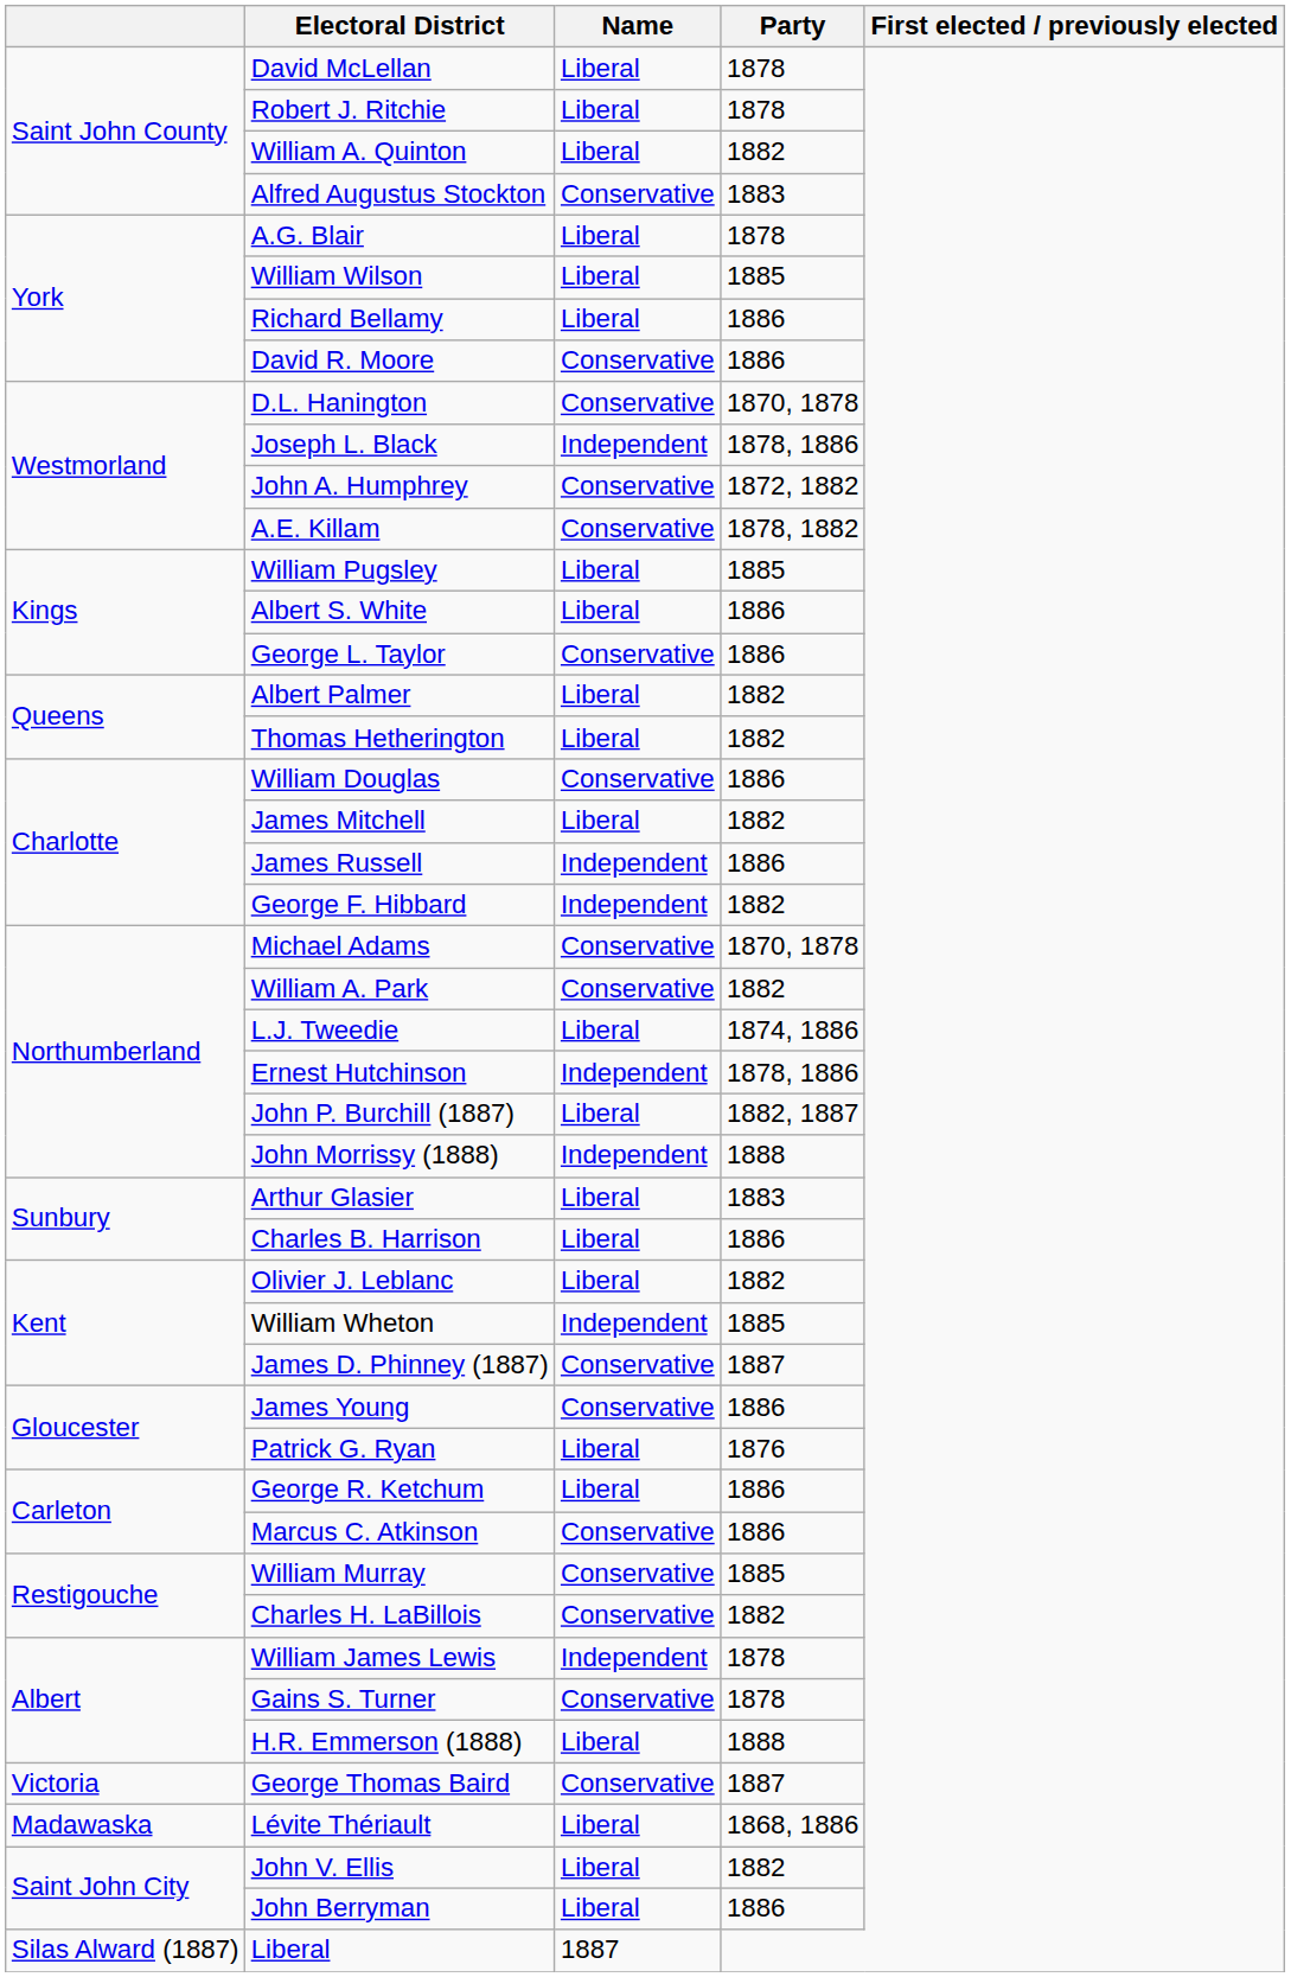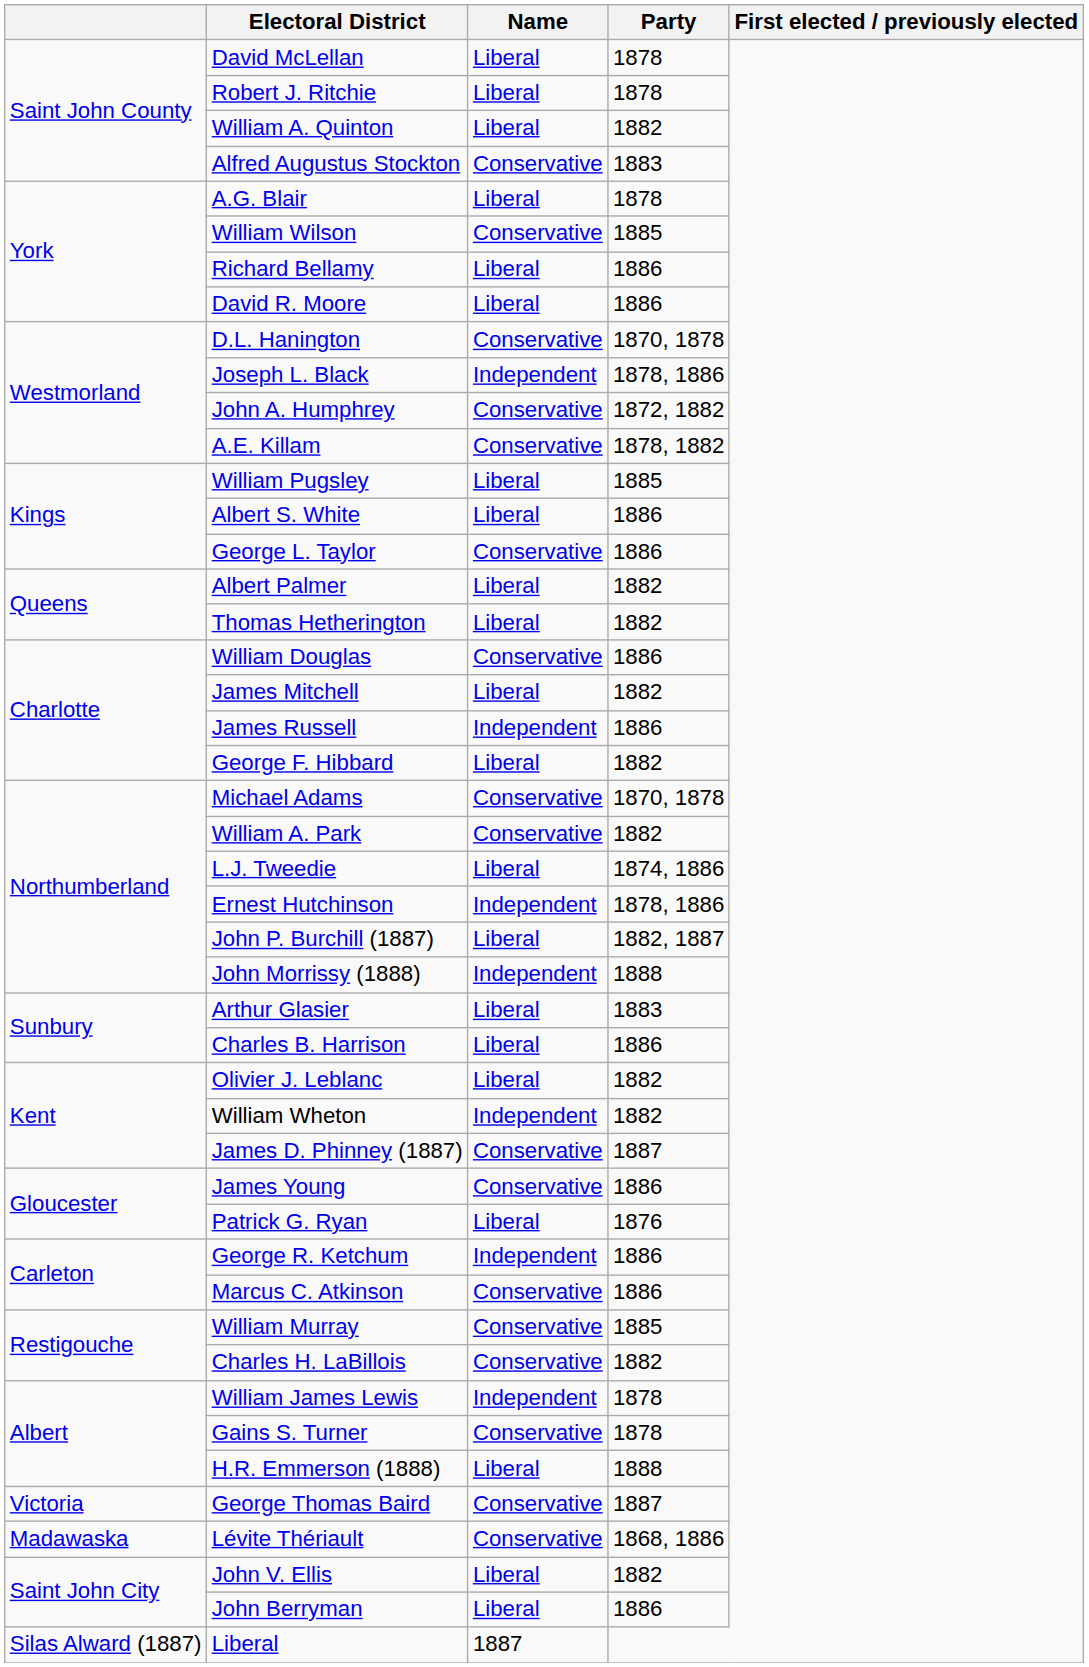 <table class="wikitable sortable">
 <tr>
 <th></th>
 <th>Electoral District</th>
 <th>Name</th>
 <th>Party</th>
 <th>First elected / previously elected</th>
 </tr>
 <tr>
 <td rowspan="4"><a href='#'>Saint John County</a></td>
 <td><a href='#'>David McLellan</a></td>
 <td><a href='#'>Liberal</a></td>
 <td>1878</td>
 </tr>
 <tr>
 <td><a href='#'>Robert J. Ritchie</a></td>
 <td><a href='#'>Liberal</a></td>
 <td>1878</td>
 </tr>
 <tr>
 <td><a href='#'>William A. Quinton</a></td>
 <td><a href='#'>Liberal</a></td>
 <td>1882</td>
 </tr>
 <tr>
 <td><a href='#'>Alfred Augustus Stockton</a></td>
 <td><a href='#'>Conservative</a></td>
 <td>1883</td>
 </tr>
 <tr>
 <td rowspan="4"><a href='#'>York</a></td>
 <td><a href='#'>A.G. Blair</a></td>
 <td><a href='#'>Liberal</a></td>
 <td>1878</td>
 </tr>
 <tr>
 <td><a href='#'>William Wilson</a></td>
-<td><a href='#'>Liberal</a></td>
+<td><a href='#'>Conservative</a></td>
 <td>1885</td>
 </tr>
 <tr>
 <td><a href='#'>Richard Bellamy</a></td>
 <td><a href='#'>Liberal</a></td>
 <td>1886</td>
 </tr>
 <tr>
 <td><a href='#'>David R. Moore</a></td>
-<td><a href='#'>Conservative</a></td>
+<td><a href='#'>Liberal</a></td>
 <td>1886</td>
 </tr>
 <tr>
 <td rowspan="4"><a href='#'>Westmorland</a></td>
 <td><a href='#'>D.L. Hanington</a></td>
 <td><a href='#'>Conservative</a></td>
 <td>1870, 1878</td>
 </tr>
 <tr>
 <td><a href='#'>Joseph L. Black</a></td>
 <td><a href='#'>Independent</a></td>
 <td>1878, 1886</td>
 </tr>
 <tr>
 <td><a href='#'>John A. Humphrey</a></td>
 <td><a href='#'>Conservative</a></td>
 <td>1872, 1882</td>
 </tr>
 <tr>
 <td><a href='#'>A.E. Killam</a></td>
 <td><a href='#'>Conservative</a></td>
 <td>1878, 1882</td>
 </tr>
 <tr>
 <td rowspan="3"><a href='#'>Kings</a></td>
 <td><a href='#'>William Pugsley</a></td>
 <td><a href='#'>Liberal</a></td>
 <td>1885</td>
 </tr>
 <tr>
 <td><a href='#'>Albert S. White</a></td>
 <td><a href='#'>Liberal</a></td>
 <td>1886</td>
 </tr>
 <tr>
 <td><a href='#'>George L. Taylor</a></td>
 <td><a href='#'>Conservative</a></td>
 <td>1886</td>
 </tr>
 <tr>
 <td rowspan="2"><a href='#'>Queens</a></td>
 <td><a href='#'>Albert Palmer</a></td>
 <td><a href='#'>Liberal</a></td>
 <td>1882</td>
 </tr>
 <tr>
 <td><a href='#'>Thomas Hetherington</a></td>
 <td><a href='#'>Liberal</a></td>
 <td>1882</td>
 </tr>
 <tr>
 <td rowspan="4"><a href='#'>Charlotte</a></td>
 <td><a href='#'>William Douglas</a></td>
 <td><a href='#'>Conservative</a></td>
 <td>1886</td>
 </tr>
 <tr>
 <td><a href='#'>James Mitchell</a></td>
 <td><a href='#'>Liberal</a></td>
 <td>1882</td>
 </tr>
 <tr>
 <td><a href='#'>James Russell</a></td>
 <td><a href='#'>Independent</a></td>
 <td>1886</td>
 </tr>
 <tr>
 <td><a href='#'>George F. Hibbard</a></td>
-<td><a href='#'>Independent</a></td>
+<td><a href='#'>Liberal</a></td>
 <td>1882</td>
 </tr>
 <tr>
 <td rowspan="6"><a href='#'>Northumberland</a></td>
 <td><a href='#'>Michael Adams</a></td>
 <td><a href='#'>Conservative</a></td>
 <td>1870, 1878</td>
 </tr>
 <tr>
 <td><a href='#'>William A. Park</a></td>
 <td><a href='#'>Conservative</a></td>
 <td>1882</td>
 </tr>
 <tr>
 <td><a href='#'>L.J. Tweedie</a></td>
 <td><a href='#'>Liberal</a></td>
 <td>1874, 1886</td>
 </tr>
 <tr>
 <td><a href='#'>Ernest Hutchinson</a></td>
 <td><a href='#'>Independent</a></td>
 <td>1878, 1886</td>
 </tr>
 <tr>
 <td><a href='#'>John P. Burchill</a> (1887)</td>
 <td><a href='#'>Liberal</a></td>
 <td>1882, 1887</td>
 </tr>
 <tr>
 <td><a href='#'>John Morrissy</a> (1888)</td>
 <td><a href='#'>Independent</a></td>
 <td>1888</td>
 </tr>
 <tr>
 <td rowspan="2"><a href='#'>Sunbury</a></td>
 <td><a href='#'>Arthur Glasier</a></td>
 <td><a href='#'>Liberal</a></td>
 <td>1883</td>
 </tr>
 <tr>
 <td><a href='#'>Charles B. Harrison</a></td>
 <td><a href='#'>Liberal</a></td>
 <td>1886</td>
 </tr>
 <tr>
 <td rowspan="3"><a href='#'>Kent</a></td>
 <td><a href='#'>Olivier J. Leblanc</a></td>
 <td><a href='#'>Liberal</a></td>
 <td>1882</td>
 </tr>
 <tr>
 <td>William Wheton</td>
 <td><a href='#'>Independent</a></td>
-<td>1885</td>
+<td>1882</td>
 </tr>
 <tr>
 <td><a href='#'>James D. Phinney</a> (1887)</td>
 <td><a href='#'>Conservative</a></td>
 <td>1887</td>
 </tr>
 <tr>
 <td rowspan="2"><a href='#'>Gloucester</a></td>
 <td><a href='#'>James Young</a></td>
 <td><a href='#'>Conservative</a></td>
 <td>1886</td>
 </tr>
 <tr>
 <td><a href='#'>Patrick G. Ryan</a></td>
 <td><a href='#'>Liberal</a></td>
 <td>1876</td>
 </tr>
 <tr>
 <td rowspan="2"><a href='#'>Carleton</a></td>
 <td><a href='#'>George R. Ketchum</a></td>
-<td><a href='#'>Liberal</a></td>
+<td><a href='#'>Independent</a></td>
 <td>1886</td>
 </tr>
 <tr>
 <td><a href='#'>Marcus C. Atkinson</a></td>
 <td><a href='#'>Conservative</a></td>
 <td>1886</td>
 </tr>
 <tr>
 <td rowspan="2"><a href='#'>Restigouche</a></td>
 <td><a href='#'>William Murray</a></td>
 <td><a href='#'>Conservative</a></td>
 <td>1885</td>
 </tr>
 <tr>
 <td><a href='#'>Charles H. LaBillois</a></td>
 <td><a href='#'>Conservative</a></td>
 <td>1882</td>
 </tr>
 <tr>
 <td rowspan="3"><a href='#'>Albert</a></td>
 <td><a href='#'>William James Lewis</a></td>
 <td><a href='#'>Independent</a></td>
 <td>1878</td>
 </tr>
 <tr>
 <td><a href='#'>Gains S. Turner</a></td>
 <td><a href='#'>Conservative</a></td>
 <td>1878</td>
 </tr>
 <tr>
 <td><a href='#'>H.R. Emmerson</a> (1888)</td>
 <td><a href='#'>Liberal</a></td>
 <td>1888</td>
 </tr>
 <tr>
 <td><a href='#'>Victoria</a></td>
 <td><a href='#'>George Thomas Baird</a></td>
 <td><a href='#'>Conservative</a></td>
 <td>1887</td>
 </tr>
 <tr>
 <td><a href='#'>Madawaska</a></td>
 <td><a href='#'>Lévite Thériault</a></td>
-<td><a href='#'>Liberal</a></td>
+<td><a href='#'>Conservative</a></td>
 <td>1868, 1886</td>
 </tr>
 <tr>
 <td rowspan="2"><a href='#'>Saint John City</a></td>
 <td><a href='#'>John V. Ellis</a></td>
 <td><a href='#'>Liberal</a></td>
 <td>1882</td>
 </tr>
 <tr>
 <td><a href='#'>John Berryman</a></td>
 <td><a href='#'>Liberal</a></td>
 <td>1886</td>
 </tr>
 <tr>
 <td><a href='#'>Silas Alward</a> (1887)</td>
 <td><a href='#'>Liberal</a></td>
 <td>1887</td>
 </tr>
 </table>
